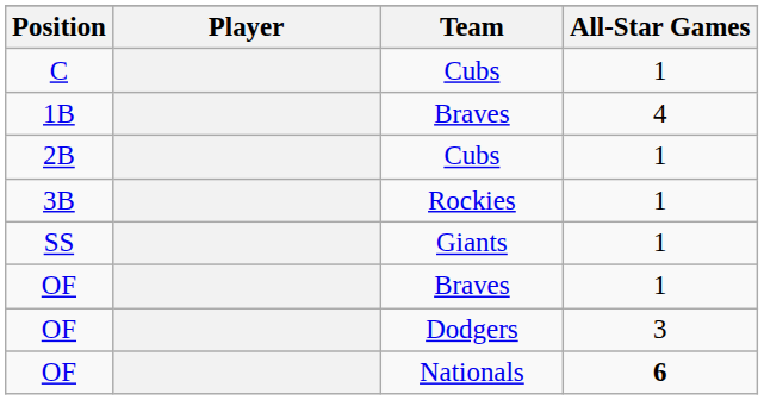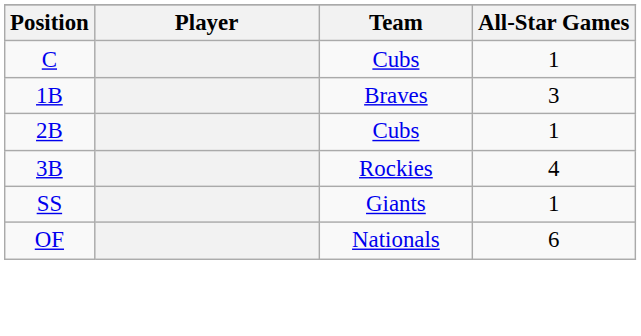 <table class="wikitable sortable plainrowheaders" style="text-align:center;">
 <tr>
 </tr>
 <tr>
 <th scope="col">Position</th>
 <th scope="col" style="width:150px;">Player</th>
 <th scope="col" style="width:100px;">Team</th>
 <th scope="col">All-Star Games</th>
 </tr>
 <tr>
 <td><a href='#'>C</a></td>
 <th scope="row" style="text-align:center"></th>
 <td><a href='#'>Cubs</a></td>
 <td>1</td>
 </tr>
 <tr>
 <td><a href='#'>1B</a></td>
 <th scope="row" style="text-align:center"></th>
 <td><a href='#'>Braves</a></td>
-<td>4</td>
+<td>3</td>
 </tr>
 <tr>
 <td><a href='#'>2B</a></td>
 <th scope="row" style="text-align:center"></th>
 <td><a href='#'>Cubs</a></td>
 <td>1</td>
 </tr>
 <tr>
 <td><a href='#'>3B</a></td>
 <th scope="row" style="text-align:center"></th>
 <td><a href='#'>Rockies</a></td>
-<td>1</td>
+<td>4</td>
 </tr>
 <tr>
 <td><a href='#'>SS</a></td>
 <th scope="row" style="text-align:center"></th>
 <td><a href='#'>Giants</a></td>
 <td>1</td>
 </tr>
 <tr>
 <td><a href='#'>OF</a></td>
 <th scope="row" style="text-align:center"></th>
-<td><a href='#'>Braves</a></td>
-<td>1</td>
-</tr>
-<tr>
-<td><a href='#'>OF</a></td>
-<th scope="row" style="text-align:center"></th>
-<td><a href='#'>Dodgers</a></td>
-<td>3</td>
-</tr>
-<tr>
-<td><a href='#'>OF</a></td>
-<th scope="row" style="text-align:center"></th>
 <td><a href='#'>Nationals</a></td>
-<td><strong>6</strong></td>
+<td>6</td>
 </tr>
 </table>
